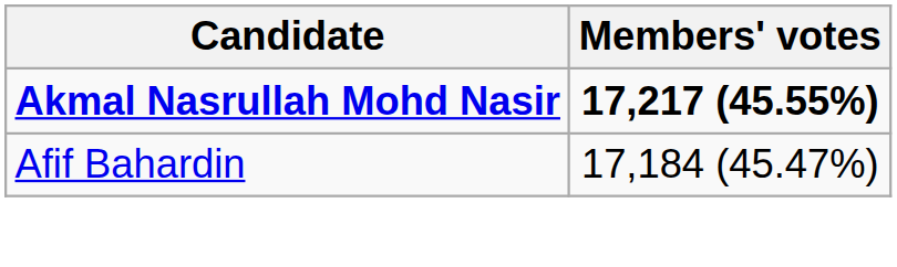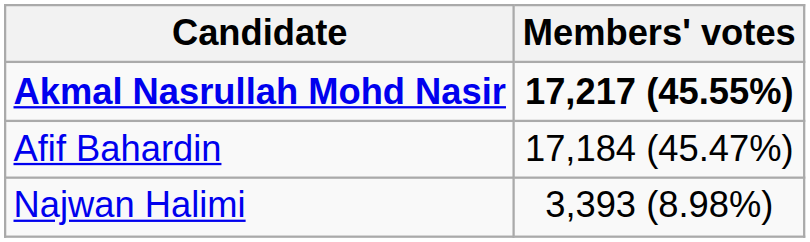 <table class=wikitable style=text-align:center>
 <tr>
 <th>Candidate</th>
 <th>Members' votes</th>
 </tr>
 <tr>
 <td align=left><strong><a href='#'>Akmal Nasrullah Mohd Nasir</a></strong></td>
 <td><strong>17,217 (45.55%)</strong></td>
 </tr>
 <tr>
 <td align=left><a href='#'>Afif Bahardin</a></td>
 <td>17,184 (45.47%)</td>
 </tr>
+<tr>
+<td align=left><a href='#'>Najwan Halimi</a></td>
+<td>3,393 (8.98%)</td>
+</tr>
 </table>
